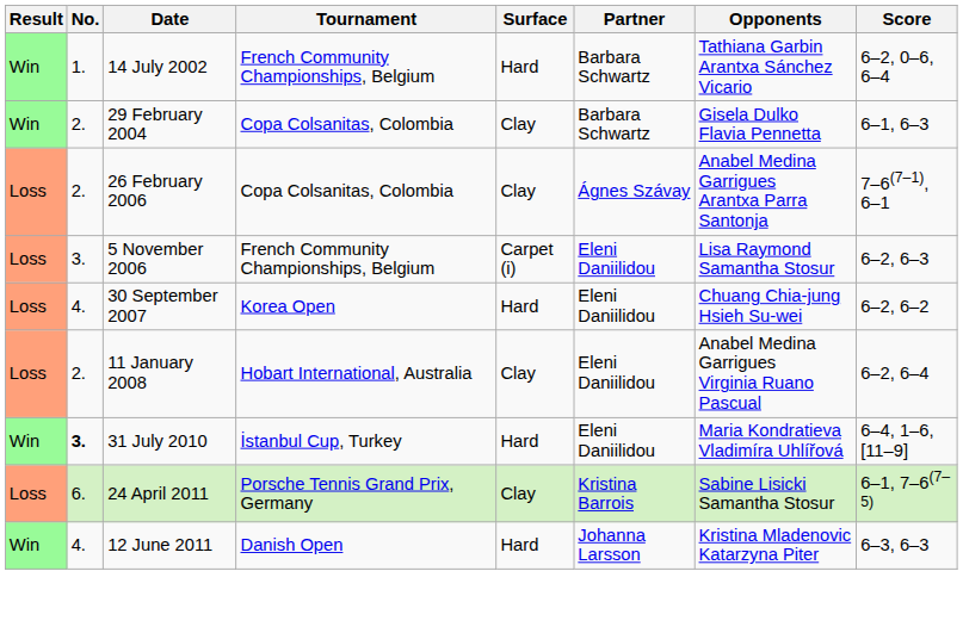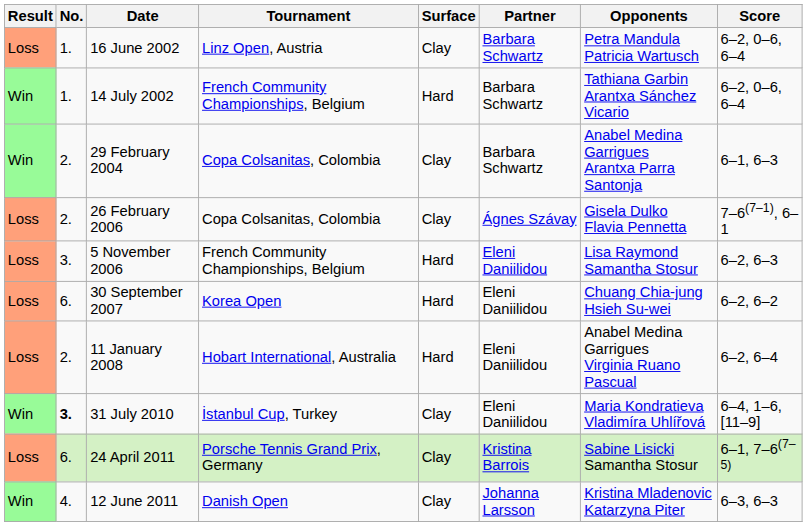 <table class="wikitable sortable" style="text-align:left">
 <tr>
 <th>Result</th>
 <th>No.</th>
 <th>Date</th>
 <th>Tournament</th>
 <th>Surface</th>
 <th>Partner</th>
 <th>Opponents</th>
 <th class="unsortable">Score</th>
+</tr>
+<tr>
+<td style="background:#ffa07a;">Loss</td>
+<td>1.</td>
+<td>16 June 2002</td>
+<td><a href='#'>Linz Open</a>, Austria</td>
+<td>Clay</td>
+<td> <a href='#'>Barbara Schwartz</a></td>
+<td> <a href='#'>Petra Mandula</a> <br>  <a href='#'>Patricia Wartusch</a></td>
+<td>6–2, 0–6, 6–4</td>
 </tr>
 <tr>
 <td style="background:#98fb98;">Win</td>
 <td>1.</td>
 <td>14 July 2002</td>
 <td><a href='#'>French Community Championships</a>, Belgium</td>
 <td>Hard</td>
 <td> Barbara Schwartz</td>
 <td> <a href='#'>Tathiana Garbin</a> <br>  <a href='#'>Arantxa Sánchez Vicario</a></td>
 <td>6–2, 0–6, 6–4</td>
 </tr>
 <tr>
 <td style="background:#98fb98;">Win</td>
 <td>2.</td>
 <td>29 February 2004</td>
 <td><a href='#'>Copa Colsanitas</a>, Colombia</td>
 <td>Clay</td>
 <td> Barbara Schwartz</td>
-<td> <a href='#'>Gisela Dulko</a> <br>  <a href='#'>Flavia Pennetta</a></td>
+<td> <a href='#'>Anabel Medina Garrigues</a> <br>  <a href='#'>Arantxa Parra Santonja</a></td>
 <td>6–1, 6–3</td>
 </tr>
 <tr>
 <td style="background:#ffa07a;">Loss</td>
 <td>2.</td>
 <td>26 February 2006</td>
 <td>Copa Colsanitas, Colombia</td>
 <td>Clay</td>
 <td> <a href='#'>Ágnes Szávay</a></td>
-<td> <a href='#'>Anabel Medina Garrigues</a> <br>  <a href='#'>Arantxa Parra Santonja</a></td>
+<td> <a href='#'>Gisela Dulko</a> <br>  <a href='#'>Flavia Pennetta</a></td>
 <td>7–6<sup>(7–1)</sup>, 6–1</td>
 </tr>
 <tr>
 <td style="background:#ffa07a;">Loss</td>
 <td>3.</td>
 <td>5 November 2006</td>
 <td>French Community Championships, Belgium</td>
-<td>Carpet (i)</td>
+<td>Hard</td>
 <td> <a href='#'>Eleni Daniilidou</a></td>
 <td> <a href='#'>Lisa Raymond</a> <br>  <a href='#'>Samantha Stosur</a></td>
 <td>6–2, 6–3</td>
 </tr>
 <tr>
 <td style="background:#ffa07a;">Loss</td>
-<td>4.</td>
+<td>6.</td>
 <td>30 September 2007</td>
 <td><a href='#'>Korea Open</a></td>
 <td>Hard</td>
 <td> Eleni Daniilidou</td>
 <td> <a href='#'>Chuang Chia-jung</a> <br>  <a href='#'>Hsieh Su-wei</a></td>
 <td>6–2, 6–2</td>
 </tr>
 <tr>
 <td style="background:#ffa07a;">Loss</td>
 <td>2.</td>
 <td>11 January 2008</td>
 <td><a href='#'>Hobart International</a>, Australia</td>
-<td>Clay</td>
+<td>Hard</td>
 <td> Eleni Daniilidou</td>
 <td> Anabel Medina Garrigues <br>  <a href='#'>Virginia Ruano Pascual</a></td>
 <td>6–2, 6–4</td>
 </tr>
 <tr>
 <td style="background:#98fb98;">Win</td>
 <td><strong>3.</strong></td>
 <td>31 July 2010</td>
 <td><a href='#'>İstanbul Cup</a>, Turkey</td>
-<td>Hard</td>
+<td>Clay</td>
 <td> Eleni Daniilidou</td>
 <td> <a href='#'>Maria Kondratieva</a> <br>  <a href='#'>Vladimíra Uhlířová</a></td>
 <td>6–4, 1–6, [11–9]</td>
 </tr>
 <tr bgcolor=#d4f1c5>
 <td style="background:#ffa07a;">Loss</td>
 <td>6.</td>
 <td>24 April 2011</td>
 <td><a href='#'>Porsche Tennis Grand Prix</a>, Germany</td>
 <td>Clay</td>
 <td> <a href='#'>Kristina Barrois</a></td>
 <td> <a href='#'>Sabine Lisicki</a> <br>  Samantha Stosur</td>
 <td>6–1, 7–6<sup>(7–5)</sup></td>
 </tr>
 <tr>
 <td style="background:#98fb98;">Win</td>
 <td>4.</td>
 <td>12 June 2011</td>
 <td><a href='#'>Danish Open</a></td>
-<td>Hard</td>
+<td>Clay</td>
 <td> <a href='#'>Johanna Larsson</a></td>
 <td> <a href='#'>Kristina Mladenovic</a> <br>  <a href='#'>Katarzyna Piter</a></td>
 <td>6–3, 6–3</td>
 </tr>
 </table>
